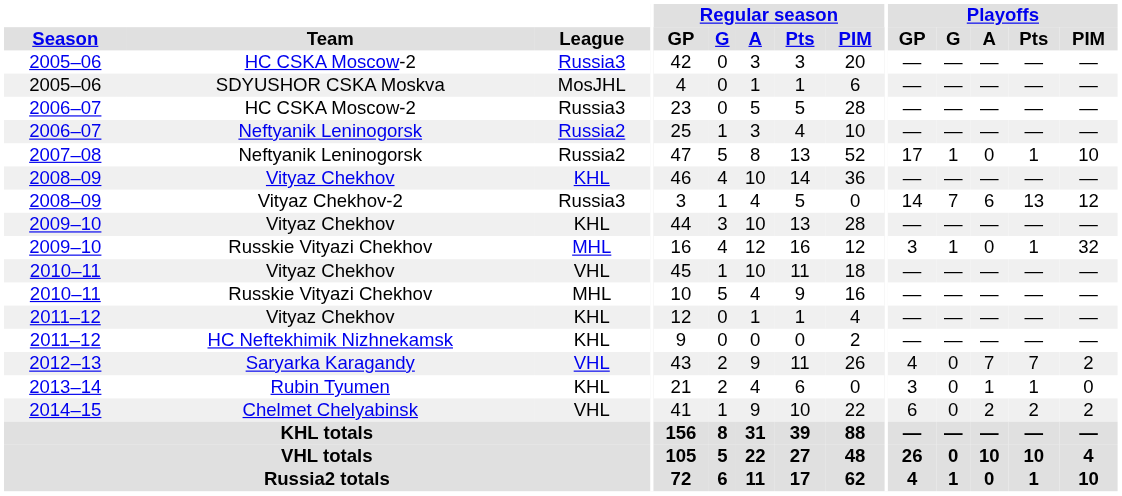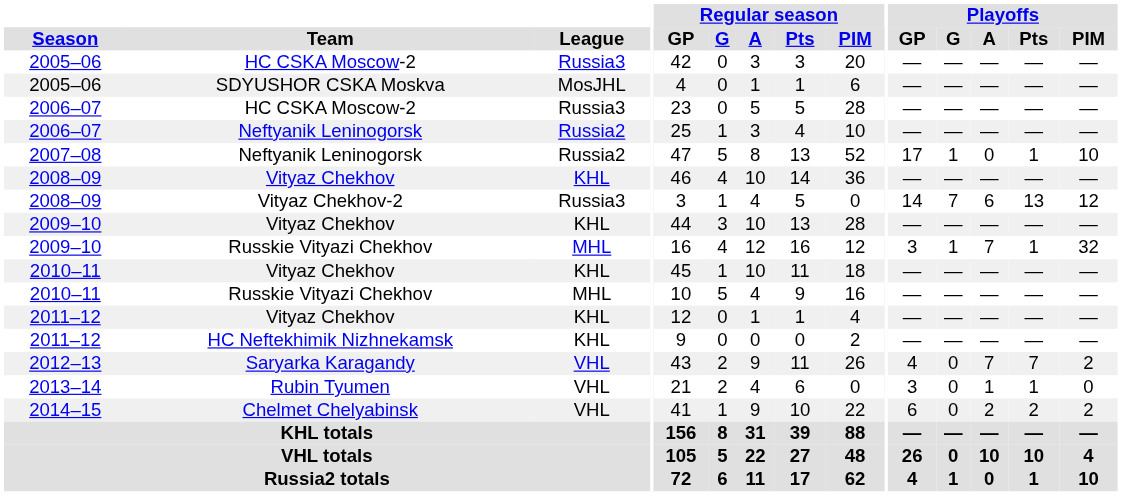 <table border="0" cellpadding="1" cellspacing="0" style="text-align:center; width:60em">
 <tr bgcolor="#e0e0e0">
 <th colspan="3" bgcolor="#ffffff"></th>
 <th rowspan="99" bgcolor="#ffffff"></th>
 <th colspan="5"><a href='#'>Regular season</a></th>
 <th rowspan="99" bgcolor="#ffffff"></th>
 <th colspan="5"><a href='#'>Playoffs</a></th>
 </tr>
 <tr bgcolor="#e0e0e0">
 <th><a href='#'>Season</a></th>
 <th>Team</th>
 <th>League</th>
 <th>GP</th>
 <th><a href='#'>G</a></th>
 <th><a href='#'>A</a></th>
 <th><a href='#'>Pts</a></th>
 <th><a href='#'>PIM</a></th>
 <th>GP</th>
 <th>G</th>
 <th>A</th>
 <th>Pts</th>
 <th>PIM</th>
 </tr>
 <tr>
 <td><a href='#'>2005–06</a></td>
 <td><a href='#'>HC CSKA Moscow</a>-2</td>
 <td><a href='#'>Russia3</a></td>
 <td>42</td>
 <td>0</td>
 <td>3</td>
 <td>3</td>
 <td>20</td>
 <td>—</td>
 <td>—</td>
 <td>—</td>
 <td>—</td>
 <td>—</td>
 </tr>
 <tr bgcolor="#f0f0f0">
 <td>2005–06</td>
 <td>SDYUSHOR CSKA Moskva</td>
 <td>MosJHL</td>
 <td>4</td>
 <td>0</td>
 <td>1</td>
 <td>1</td>
 <td>6</td>
 <td>—</td>
 <td>—</td>
 <td>—</td>
 <td>—</td>
 <td>—</td>
 </tr>
 <tr>
 <td><a href='#'>2006–07</a></td>
 <td>HC CSKA Moscow-2</td>
 <td>Russia3</td>
 <td>23</td>
 <td>0</td>
 <td>5</td>
 <td>5</td>
 <td>28</td>
 <td>—</td>
 <td>—</td>
 <td>—</td>
 <td>—</td>
 <td>—</td>
 </tr>
 <tr bgcolor="#f0f0f0">
 <td><a href='#'>2006–07</a></td>
 <td><a href='#'>Neftyanik Leninogorsk</a></td>
 <td><a href='#'>Russia2</a></td>
 <td>25</td>
 <td>1</td>
 <td>3</td>
 <td>4</td>
 <td>10</td>
 <td>—</td>
 <td>—</td>
 <td>—</td>
 <td>—</td>
 <td>—</td>
 </tr>
 <tr>
 <td><a href='#'>2007–08</a></td>
 <td>Neftyanik Leninogorsk</td>
 <td>Russia2</td>
 <td>47</td>
 <td>5</td>
 <td>8</td>
 <td>13</td>
 <td>52</td>
 <td>17</td>
 <td>1</td>
 <td>0</td>
 <td>1</td>
 <td>10</td>
 </tr>
 <tr bgcolor="#f0f0f0">
 <td><a href='#'>2008–09</a></td>
 <td><a href='#'>Vityaz Chekhov</a></td>
 <td><a href='#'>KHL</a></td>
 <td>46</td>
 <td>4</td>
 <td>10</td>
 <td>14</td>
 <td>36</td>
 <td>—</td>
 <td>—</td>
 <td>—</td>
 <td>—</td>
 <td>—</td>
 </tr>
 <tr>
 <td><a href='#'>2008–09</a></td>
 <td>Vityaz Chekhov-2</td>
 <td>Russia3</td>
 <td>3</td>
 <td>1</td>
 <td>4</td>
 <td>5</td>
 <td>0</td>
 <td>14</td>
 <td>7</td>
 <td>6</td>
 <td>13</td>
 <td>12</td>
 </tr>
 <tr bgcolor="#f0f0f0">
 <td><a href='#'>2009–10</a></td>
 <td>Vityaz Chekhov</td>
 <td>KHL</td>
 <td>44</td>
 <td>3</td>
 <td>10</td>
 <td>13</td>
 <td>28</td>
 <td>—</td>
 <td>—</td>
 <td>—</td>
 <td>—</td>
 <td>—</td>
 </tr>
 <tr>
 <td><a href='#'>2009–10</a></td>
 <td>Russkie Vityazi Chekhov</td>
 <td><a href='#'>MHL</a></td>
 <td>16</td>
 <td>4</td>
 <td>12</td>
 <td>16</td>
 <td>12</td>
 <td>3</td>
 <td>1</td>
-<td>0</td>
+<td>7</td>
 <td>1</td>
 <td>32</td>
 </tr>
 <tr bgcolor="#f0f0f0">
 <td><a href='#'>2010–11</a></td>
 <td>Vityaz Chekhov</td>
-<td>VHL</td>
+<td>KHL</td>
 <td>45</td>
 <td>1</td>
 <td>10</td>
 <td>11</td>
 <td>18</td>
 <td>—</td>
 <td>—</td>
 <td>—</td>
 <td>—</td>
 <td>—</td>
 </tr>
 <tr>
 <td><a href='#'>2010–11</a></td>
 <td>Russkie Vityazi Chekhov</td>
 <td>MHL</td>
 <td>10</td>
 <td>5</td>
 <td>4</td>
 <td>9</td>
 <td>16</td>
 <td>—</td>
 <td>—</td>
 <td>—</td>
 <td>—</td>
 <td>—</td>
 </tr>
 <tr bgcolor="#f0f0f0">
 <td><a href='#'>2011–12</a></td>
 <td>Vityaz Chekhov</td>
 <td>KHL</td>
 <td>12</td>
 <td>0</td>
 <td>1</td>
 <td>1</td>
 <td>4</td>
 <td>—</td>
 <td>—</td>
 <td>—</td>
 <td>—</td>
 <td>—</td>
 </tr>
 <tr>
 <td><a href='#'>2011–12</a></td>
 <td><a href='#'>HC Neftekhimik Nizhnekamsk</a></td>
 <td>KHL</td>
 <td>9</td>
 <td>0</td>
 <td>0</td>
 <td>0</td>
 <td>2</td>
 <td>—</td>
 <td>—</td>
 <td>—</td>
 <td>—</td>
 <td>—</td>
 </tr>
 <tr bgcolor="#f0f0f0">
 <td><a href='#'>2012–13</a></td>
 <td><a href='#'>Saryarka Karagandy</a></td>
 <td><a href='#'>VHL</a></td>
 <td>43</td>
 <td>2</td>
 <td>9</td>
 <td>11</td>
 <td>26</td>
 <td>4</td>
 <td>0</td>
 <td>7</td>
 <td>7</td>
 <td>2</td>
 </tr>
 <tr>
 <td><a href='#'>2013–14</a></td>
 <td><a href='#'>Rubin Tyumen</a></td>
-<td>KHL</td>
+<td>VHL</td>
 <td>21</td>
 <td>2</td>
 <td>4</td>
 <td>6</td>
 <td>0</td>
 <td>3</td>
 <td>0</td>
 <td>1</td>
 <td>1</td>
 <td>0</td>
 </tr>
 <tr bgcolor="#f0f0f0">
 <td><a href='#'>2014–15</a></td>
 <td><a href='#'>Chelmet Chelyabinsk</a></td>
 <td>VHL</td>
 <td>41</td>
 <td>1</td>
 <td>9</td>
 <td>10</td>
 <td>22</td>
 <td>6</td>
 <td>0</td>
 <td>2</td>
 <td>2</td>
 <td>2</td>
 </tr>
 <tr>
 </tr>
 <tr ALIGN="center" bgcolor="#e0e0e0">
 <th colspan="3">KHL totals</th>
 <th ALIGN="center">156</th>
 <th ALIGN="center">8</th>
 <th ALIGN="center">31</th>
 <th ALIGN="center">39</th>
 <th ALIGN="center">88</th>
 <th ALIGN="center">—</th>
 <th ALIGN="center">—</th>
 <th ALIGN="center">—</th>
 <th ALIGN="center">—</th>
 <th ALIGN="center">—</th>
 </tr>
 <tr>
 </tr>
 <tr ALIGN="center" bgcolor="#e0e0e0">
 <th colspan="3">VHL totals</th>
 <th ALIGN="center">105</th>
 <th ALIGN="center">5</th>
 <th ALIGN="center">22</th>
 <th ALIGN="center">27</th>
 <th ALIGN="center">48</th>
 <th ALIGN="center">26</th>
 <th ALIGN="center">0</th>
 <th ALIGN="center">10</th>
 <th ALIGN="center">10</th>
 <th ALIGN="center">4</th>
 </tr>
 <tr>
 </tr>
 <tr ALIGN="center" bgcolor="#e0e0e0">
 <th colspan="3">Russia2 totals</th>
 <th ALIGN="center">72</th>
 <th ALIGN="center">6</th>
 <th ALIGN="center">11</th>
 <th ALIGN="center">17</th>
 <th ALIGN="center">62</th>
 <th ALIGN="center">4</th>
 <th ALIGN="center">1</th>
 <th ALIGN="center">0</th>
 <th ALIGN="center">1</th>
 <th ALIGN="center">10</th>
 </tr>
 </table>
